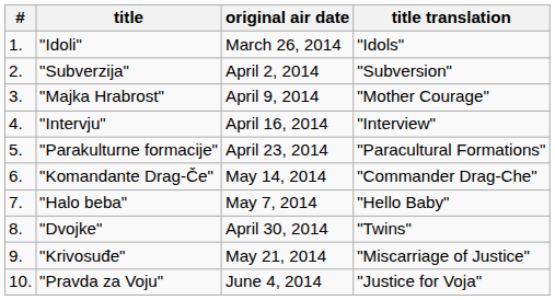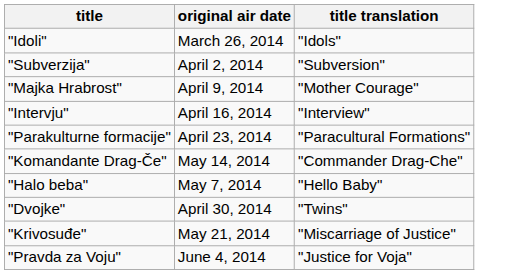 <table class="wikitable">
 <tr>
-<th>#</th>
 <th>title</th>
 <th>original air date</th>
 <th>title translation</th>
 </tr>
 <tr>
-<td>1.</td>
 <td>"Idoli"</td>
 <td>March 26, 2014</td>
 <td>"Idols"</td>
 </tr>
 <tr>
-<td>2.</td>
 <td>"Subverzija"</td>
 <td>April 2, 2014</td>
 <td>"Subversion"</td>
 </tr>
 <tr>
-<td>3.</td>
 <td>"Majka Hrabrost"</td>
 <td>April 9, 2014</td>
 <td>"Mother Courage"</td>
 </tr>
 <tr>
-<td>4.</td>
 <td>"Intervju"</td>
 <td>April 16, 2014</td>
 <td>"Interview"</td>
 </tr>
 <tr>
-<td>5.</td>
 <td>"Parakulturne formacije"</td>
 <td>April 23, 2014</td>
 <td>"Paracultural Formations"</td>
 </tr>
 <tr>
-<td>6.</td>
 <td>"Komandante Drag-Če"</td>
 <td>May 14, 2014</td>
 <td>"Commander Drag-Che"</td>
 </tr>
 <tr>
-<td>7.</td>
 <td>"Halo beba"</td>
 <td>May 7, 2014</td>
 <td>"Hello Baby"</td>
 </tr>
 <tr>
-<td>8.</td>
 <td>"Dvojke"</td>
 <td>April 30, 2014</td>
 <td>"Twins"</td>
 </tr>
 <tr>
-<td>9.</td>
 <td>"Krivosuđe"</td>
 <td>May 21, 2014</td>
 <td>"Miscarriage of Justice"</td>
 </tr>
 <tr>
-<td>10.</td>
 <td>"Pravda za Voju"</td>
 <td>June 4, 2014</td>
 <td>"Justice for Voja"</td>
 </tr>
 </table>
